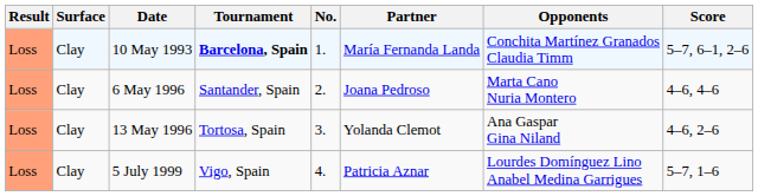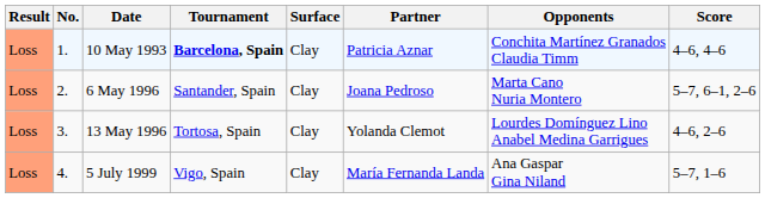 <table class="sortable wikitable">
 <tr>
 <th>Result</th>
-<th>Surface</th>
+<th>No.</th>
 <th>Date</th>
 <th>Tournament</th>
-<th>No.</th>
+<th>Surface</th>
 <th>Partner</th>
 <th>Opponents</th>
 <th class="unsortable">Score</th>
 </tr>
 <tr style="background:#f0f8ff;">
 <td style="background:#ffa07a;">Loss</td>
-<td>Clay</td>
+<td>1.</td>
 <td>10 May 1993</td>
 <td><strong><a href='#'>Barcelona</a>, Spain</strong></td>
-<td>1.</td>
-<td> <a href='#'>María Fernanda Landa</a></td>
+<td>Clay</td>
+<td> <a href='#'>Patricia Aznar</a></td>
 <td> <a href='#'>Conchita Martínez Granados</a> <br>  <a href='#'>Claudia Timm</a></td>
+<td>4–6, 4–6</td>
+</tr>
+<tr>
+<td style="background:#ffa07a;">Loss</td>
+<td>2.</td>
+<td>6 May 1996</td>
+<td><a href='#'>Santander</a>, Spain</td>
+<td>Clay</td>
+<td> <a href='#'>Joana Pedroso</a></td>
+<td> <a href='#'>Marta Cano</a> <br>  <a href='#'>Nuria Montero</a></td>
 <td>5–7, 6–1, 2–6</td>
 </tr>
 <tr>
 <td style="background:#ffa07a;">Loss</td>
-<td>Clay</td>
-<td>6 May 1996</td>
-<td><a href='#'>Santander</a>, Spain</td>
-<td>2.</td>
-<td> <a href='#'>Joana Pedroso</a></td>
-<td> <a href='#'>Marta Cano</a> <br>  <a href='#'>Nuria Montero</a></td>
-<td>4–6, 4–6</td>
-</tr>
-<tr>
-<td style="background:#ffa07a;">Loss</td>
-<td>Clay</td>
+<td>3.</td>
 <td>13 May 1996</td>
 <td><a href='#'>Tortosa</a>, Spain</td>
-<td>3.</td>
+<td>Clay</td>
 <td> Yolanda Clemot</td>
-<td> Ana Gaspar <br>  <a href='#'>Gina Niland</a></td>
+<td> <a href='#'>Lourdes Domínguez Lino</a> <br>  <a href='#'>Anabel Medina Garrigues</a></td>
 <td>4–6, 2–6</td>
 </tr>
 <tr>
 <td style="background:#ffa07a;">Loss</td>
-<td>Clay</td>
+<td>4.</td>
 <td>5 July 1999</td>
 <td><a href='#'>Vigo</a>, Spain</td>
-<td>4.</td>
-<td> <a href='#'>Patricia Aznar</a></td>
-<td> <a href='#'>Lourdes Domínguez Lino</a> <br>  <a href='#'>Anabel Medina Garrigues</a></td>
+<td>Clay</td>
+<td> <a href='#'>María Fernanda Landa</a></td>
+<td> Ana Gaspar <br>  <a href='#'>Gina Niland</a></td>
 <td>5–7, 1–6</td>
 </tr>
 </table>
